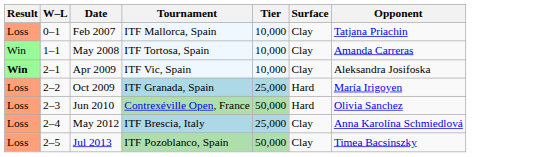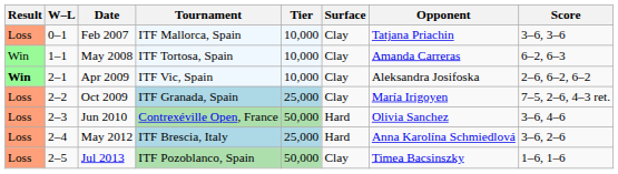 <table class="sortable wikitable" style=font-size:97%>
 <tr>
 <th>Result</th>
 <th class="unsortable">W–L</th>
 <th>Date</th>
 <th>Tournament</th>
 <th>Tier</th>
 <th>Surface</th>
 <th>Opponent</th>
+<th class="unsortable">Score</th>
 </tr>
 <tr>
 <td style="background:#ffa07a;">Loss</td>
 <td>0–1</td>
 <td>Feb 2007</td>
 <td style="background:#f0f8ff;">ITF Mallorca, Spain</td>
 <td style="background:#f0f8ff;">10,000</td>
 <td>Clay</td>
 <td> <a href='#'>Tatjana Priachin</a></td>
+<td>3–6, 3–6</td>
 </tr>
 <tr>
 <td style="background:#98fb98;">Win</td>
 <td>1–1</td>
 <td>May 2008</td>
 <td style="background:#f0f8ff;">ITF Tortosa, Spain</td>
 <td style="background:#f0f8ff;">10,000</td>
 <td>Clay</td>
 <td> <a href='#'>Amanda Carreras</a></td>
+<td>6–2, 6–3</td>
 </tr>
 <tr>
 <td style="background:#98fb98;"><strong>Win</strong></td>
 <td>2–1</td>
 <td>Apr 2009</td>
 <td style="background:#f0f8ff;">ITF Vic, Spain</td>
 <td style="background:#f0f8ff;">10,000</td>
 <td>Clay</td>
 <td> Aleksandra Josifoska</td>
+<td>2–6, 6–2, 6–2</td>
 </tr>
 <tr>
 <td style="background:#ffa07a;">Loss</td>
 <td>2–2</td>
 <td>Oct 2009</td>
 <td style="background:lightblue;">ITF Granada, Spain</td>
 <td style="background:lightblue;">25,000</td>
-<td>Hard</td>
+<td>Clay</td>
 <td> <a href='#'>María Irigoyen</a></td>
+<td>7–5, 2–6, 4–3 ret.</td>
 </tr>
 <tr>
 <td style="background:#ffa07a;">Loss</td>
 <td>2–3</td>
 <td>Jun 2010</td>
 <td style="background:#addfad;"><a href='#'>Contrexéville Open</a>, France</td>
 <td style="background:#addfad;">50,000</td>
 <td>Hard</td>
 <td> <a href='#'>Olivia Sanchez</a></td>
+<td>3–6, 4–6</td>
 </tr>
 <tr>
 <td style="background:#ffa07a;">Loss</td>
 <td>2–4</td>
 <td>May 2012</td>
 <td style="background:lightblue;">ITF Brescia, Italy</td>
 <td style="background:lightblue;">25,000</td>
-<td>Clay</td>
+<td>Hard</td>
 <td> <a href='#'>Anna Karolína Schmiedlová</a></td>
+<td>3–6, 2–6</td>
 </tr>
 <tr>
 <td style="background:#ffa07a;">Loss</td>
 <td>2–5</td>
 <td><a href='#'>Jul 2013</a></td>
 <td style="background:#addfad;">ITF Pozoblanco, Spain</td>
 <td style="background:#addfad;">50,000</td>
 <td>Clay</td>
 <td> <a href='#'>Timea Bacsinszky</a></td>
+<td>1–6, 1–6</td>
 </tr>
 </table>
